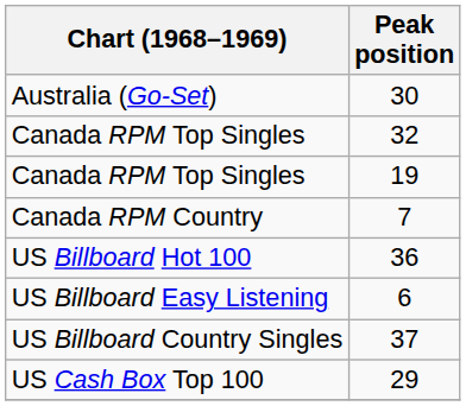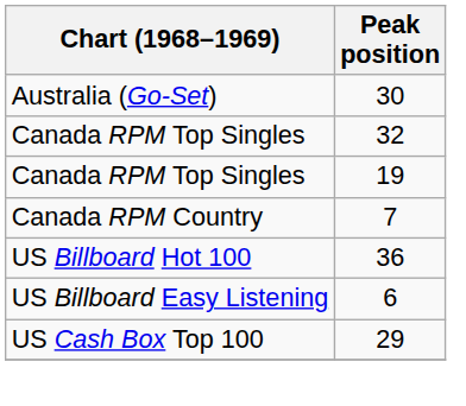 <table class="wikitable sortable">
 <tr>
 <th>Chart (1968–1969)</th>
 <th>Peak<br>position</th>
 </tr>
 <tr>
 <td>Australia (<em><a href='#'>Go-Set</a></em>)</td>
 <td style="text-align:center;">30</td>
 </tr>
 <tr>
 <td>Canada <em>RPM</em> Top Singles</td>
 <td style="text-align:center;">32</td>
 </tr>
 <tr>
 <td>Canada <em>RPM</em> Top Singles</td>
 <td style="text-align:center;">19</td>
 </tr>
 <tr>
 <td>Canada <em>RPM</em> Country</td>
 <td style="text-align:center;">7</td>
 </tr>
 <tr>
 <td>US <em><a href='#'>Billboard</a></em> <a href='#'>Hot 100</a></td>
 <td style="text-align:center;">36</td>
 </tr>
 <tr>
 <td>US <em>Billboard</em> <a href='#'>Easy Listening</a></td>
 <td style="text-align:center;">6</td>
 </tr>
 <tr>
-<td>US <em>Billboard</em> Country Singles</td>
-<td style="text-align:center;">37</td>
-</tr>
-<tr>
 <td>US <em><a href='#'>Cash Box</a></em> Top 100 </td>
 <td style="text-align:center;">29</td>
 </tr>
 <tr>
 </tr>
 </table>
